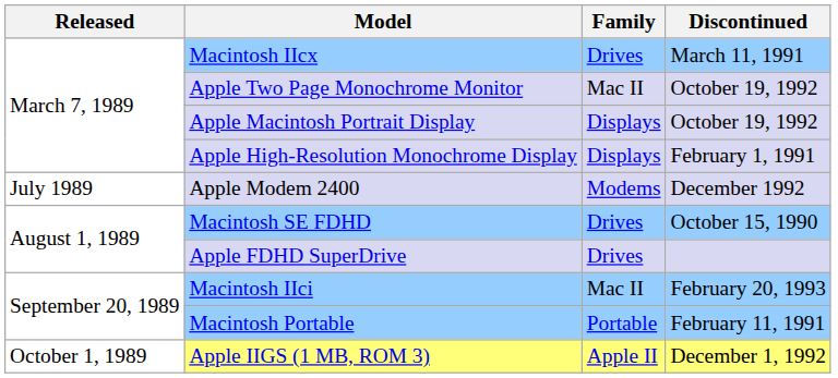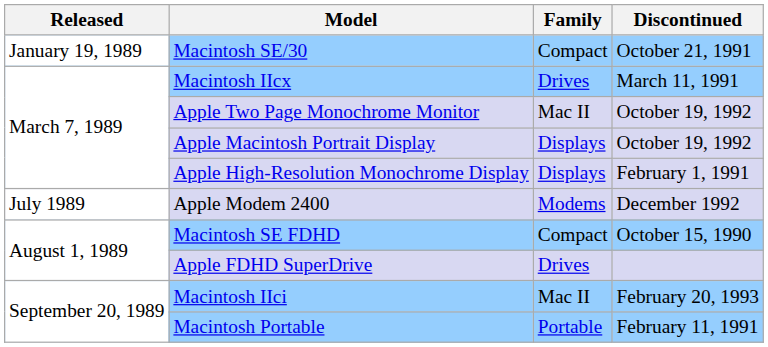 <table class="wikitable">
 <tr>
 <th>Released</th>
 <th>Model</th>
 <th>Family</th>
 <th>Discontinued</th>
+</tr>
+<tr bgcolor=#95CEFE>
+<td bgcolor=#FFF>January 19, 1989</td>
+<td><a href='#'>Macintosh SE/30</a></td>
+<td>Compact</td>
+<td>October 21, 1991</td>
 </tr>
 <tr bgcolor=#95CEFE>
 <td bgcolor=#FFF rowspan=4>March 7, 1989</td>
 <td><a href='#'>Macintosh IIcx</a></td>
 <td><a href='#'>Drives</a></td>
 <td>March 11, 1991</td>
 </tr>
 <tr bgcolor=#D8D8F2>
 <td><a href='#'>Apple Two Page Monochrome Monitor</a></td>
 <td>Mac II</td>
 <td>October 19, 1992</td>
 </tr>
 <tr bgcolor=#D8D8F2>
 <td><a href='#'>Apple Macintosh Portrait Display</a></td>
 <td><a href='#'>Displays</a></td>
 <td>October 19, 1992</td>
 </tr>
 <tr bgcolor=#D8D8F2>
 <td><a href='#'>Apple High-Resolution Monochrome Display</a></td>
 <td><a href='#'>Displays</a></td>
 <td>February 1, 1991</td>
 </tr>
 <tr bgcolor=#D8D8F2>
 <td bgcolor=#FFF>July 1989</td>
 <td>Apple Modem 2400</td>
 <td><a href='#'>Modems</a></td>
 <td>December 1992</td>
 </tr>
 <tr bgcolor=#95CEFE>
 <td bgcolor=#FFF rowspan=2>August 1, 1989</td>
 <td><a href='#'>Macintosh SE FDHD</a></td>
-<td><a href='#'>Drives</a></td>
+<td>Compact</td>
 <td>October 15, 1990</td>
 </tr>
 <tr bgcolor=#D8D8F2>
 <td><a href='#'>Apple FDHD SuperDrive</a></td>
 <td><a href='#'>Drives</a></td>
 <td></td>
 </tr>
 <tr bgcolor=#95CEFE>
 <td bgcolor=#FFF rowspan=2>September 20, 1989</td>
 <td><a href='#'>Macintosh IIci</a></td>
 <td>Mac II</td>
 <td>February 20, 1993</td>
 </tr>
 <tr bgcolor=#95CEFE>
 <td><a href='#'>Macintosh Portable</a></td>
 <td><a href='#'>Portable</a></td>
 <td>February 11, 1991</td>
 </tr>
-<tr bgcolor=#FFFF79>
-<td bgcolor=#FFF>October 1, 1989</td>
-<td><a href='#'>Apple IIGS (1 MB, ROM 3)</a></td>
-<td><a href='#'>Apple II</a></td>
-<td>December 1, 1992</td>
-</tr>
 </table>
